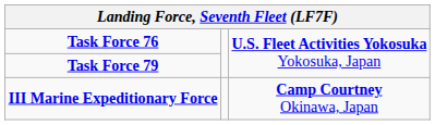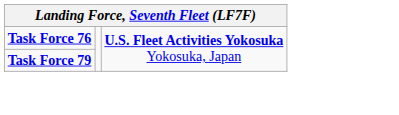 <table class="wikitable" style="text-align:center;">
 <tr>
 <th colspan="3"><em>Landing Force, <a href='#'>Seventh Fleet</a> (LF7F)</em></th>
 </tr>
 <tr>
 <td><strong><a href='#'>Task Force 76</a></strong></td>
 <td rowspan="2"></td>
 <td rowspan="2"><strong><a href='#'>U.S. Fleet Activities Yokosuka</a></strong><br><a href='#'>Yokosuka, Japan</a></td>
 </tr>
 <tr>
 <td><strong><a href='#'>Task Force 79</a></strong></td>
 </tr>
-<tr>
-<td><strong><a href='#'>III Marine Expeditionary Force</a></strong></td>
-<td></td>
-<td><strong><a href='#'>Camp Courtney</a></strong><br> <a href='#'>Okinawa, Japan</a></td>
-</tr>
 </table>
